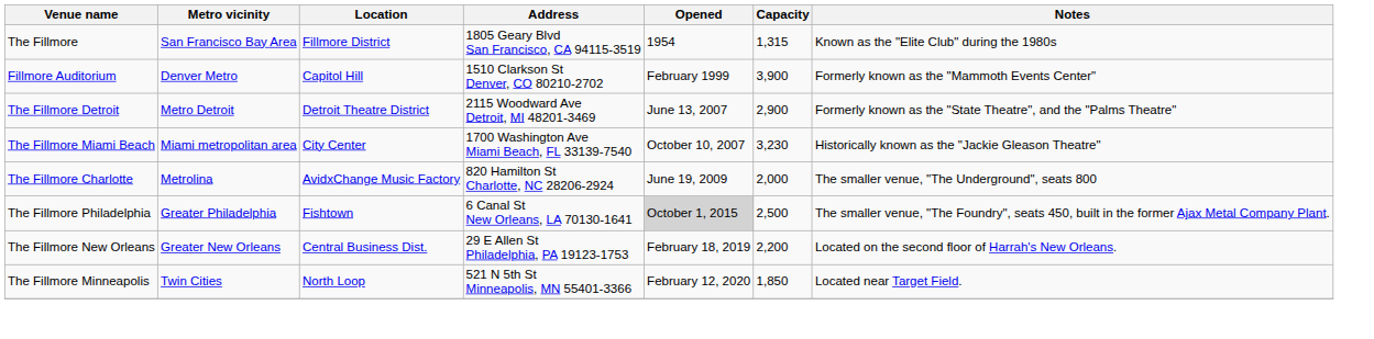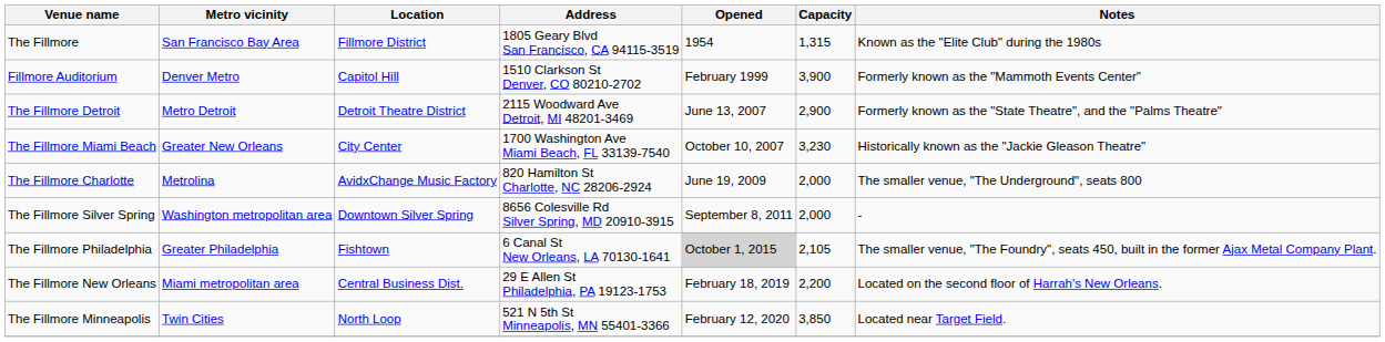 <table class="wikitable">
 <tr>
 <th>Venue name</th>
 <th>Metro vicinity</th>
 <th>Location</th>
 <th>Address</th>
 <th>Opened</th>
 <th>Capacity</th>
 <th>Notes</th>
 </tr>
 <tr>
 <td>The Fillmore</td>
 <td><a href='#'>San Francisco Bay Area</a></td>
 <td><a href='#'>Fillmore District</a></td>
 <td>1805 Geary Blvd<br><a href='#'>San Francisco</a>, <a href='#'>CA</a> 94115-3519</td>
 <td>1954</td>
 <td>1,315</td>
 <td>Known as the "Elite Club" during the 1980s</td>
 </tr>
 <tr>
 <td><a href='#'>Fillmore Auditorium</a></td>
 <td><a href='#'>Denver Metro</a></td>
 <td><a href='#'>Capitol Hill</a></td>
 <td>1510 Clarkson St<br><a href='#'>Denver</a>, <a href='#'>CO</a> 80210-2702</td>
 <td>February 1999</td>
 <td>3,900</td>
 <td>Formerly known as the "Mammoth Events Center"</td>
 </tr>
 <tr>
 <td><a href='#'>The Fillmore Detroit</a></td>
 <td><a href='#'>Metro Detroit</a></td>
 <td><a href='#'>Detroit Theatre District</a></td>
 <td>2115 Woodward Ave<br><a href='#'>Detroit</a>, <a href='#'>MI</a> 48201-3469</td>
 <td>June 13, 2007</td>
 <td>2,900</td>
 <td>Formerly known as the "State Theatre", and the "Palms Theatre"</td>
 </tr>
 <tr>
 <td><a href='#'>The Fillmore Miami Beach</a></td>
-<td><a href='#'>Miami metropolitan area</a></td>
+<td><a href='#'>Greater New Orleans</a></td>
 <td><a href='#'>City Center</a></td>
 <td>1700 Washington Ave<br><a href='#'>Miami Beach</a>, <a href='#'>FL</a> 33139-7540</td>
 <td>October 10, 2007</td>
 <td>3,230</td>
 <td>Historically known as the "Jackie Gleason Theatre"</td>
 </tr>
 <tr>
 <td><a href='#'>The Fillmore Charlotte</a></td>
 <td><a href='#'>Metrolina</a></td>
 <td><a href='#'>AvidxChange Music Factory</a></td>
 <td>820 Hamilton St<br><a href='#'>Charlotte</a>, <a href='#'>NC</a> 28206-2924</td>
 <td>June 19, 2009</td>
 <td>2,000</td>
 <td>The smaller venue, "The Underground", seats 800</td>
 </tr>
 <tr>
+<td>The Fillmore Silver Spring</td>
+<td><a href='#'>Washington metropolitan area</a></td>
+<td><a href='#'>Downtown Silver Spring</a></td>
+<td>8656 Colesville Rd<br><a href='#'>Silver Spring</a>, <a href='#'>MD</a> 20910-3915</td>
+<td>September 8, 2011</td>
+<td>2,000</td>
+<td>-</td>
+</tr>
+<tr>
 <td>The Fillmore Philadelphia</td>
 <td><a href='#'>Greater Philadelphia</a></td>
 <td><a href='#'>Fishtown</a></td>
 <td>6 Canal St<br><a href='#'>New Orleans</a>, <a href='#'>LA</a> 70130-1641</td>
 <td style="background: lightgrey;">October 1, 2015</td>
-<td>2,500</td>
+<td>2,105</td>
 <td>The smaller venue, "The Foundry", seats 450, built in the former <a href='#'>Ajax Metal Company Plant</a>.</td>
 </tr>
 <tr>
 <td>The Fillmore New Orleans</td>
-<td><a href='#'>Greater New Orleans</a></td>
+<td><a href='#'>Miami metropolitan area</a></td>
 <td><a href='#'>Central Business Dist.</a></td>
 <td>29 E Allen St<br><a href='#'>Philadelphia</a>, <a href='#'>PA</a> 19123-1753</td>
 <td>February 18, 2019</td>
 <td>2,200</td>
 <td>Located on the second floor of <a href='#'>Harrah's New Orleans</a>.</td>
 </tr>
 <tr>
 <td>The Fillmore Minneapolis</td>
 <td><a href='#'>Twin Cities</a></td>
 <td><a href='#'>North Loop</a></td>
 <td>521 N 5th St <br><a href='#'>Minneapolis</a>, <a href='#'>MN</a> 55401-3366</td>
 <td>February 12, 2020</td>
-<td>1,850</td>
+<td>3,850</td>
 <td>Located near <a href='#'>Target Field</a>.</td>
 </tr>
 <tr>
 </tr>
 </table>
